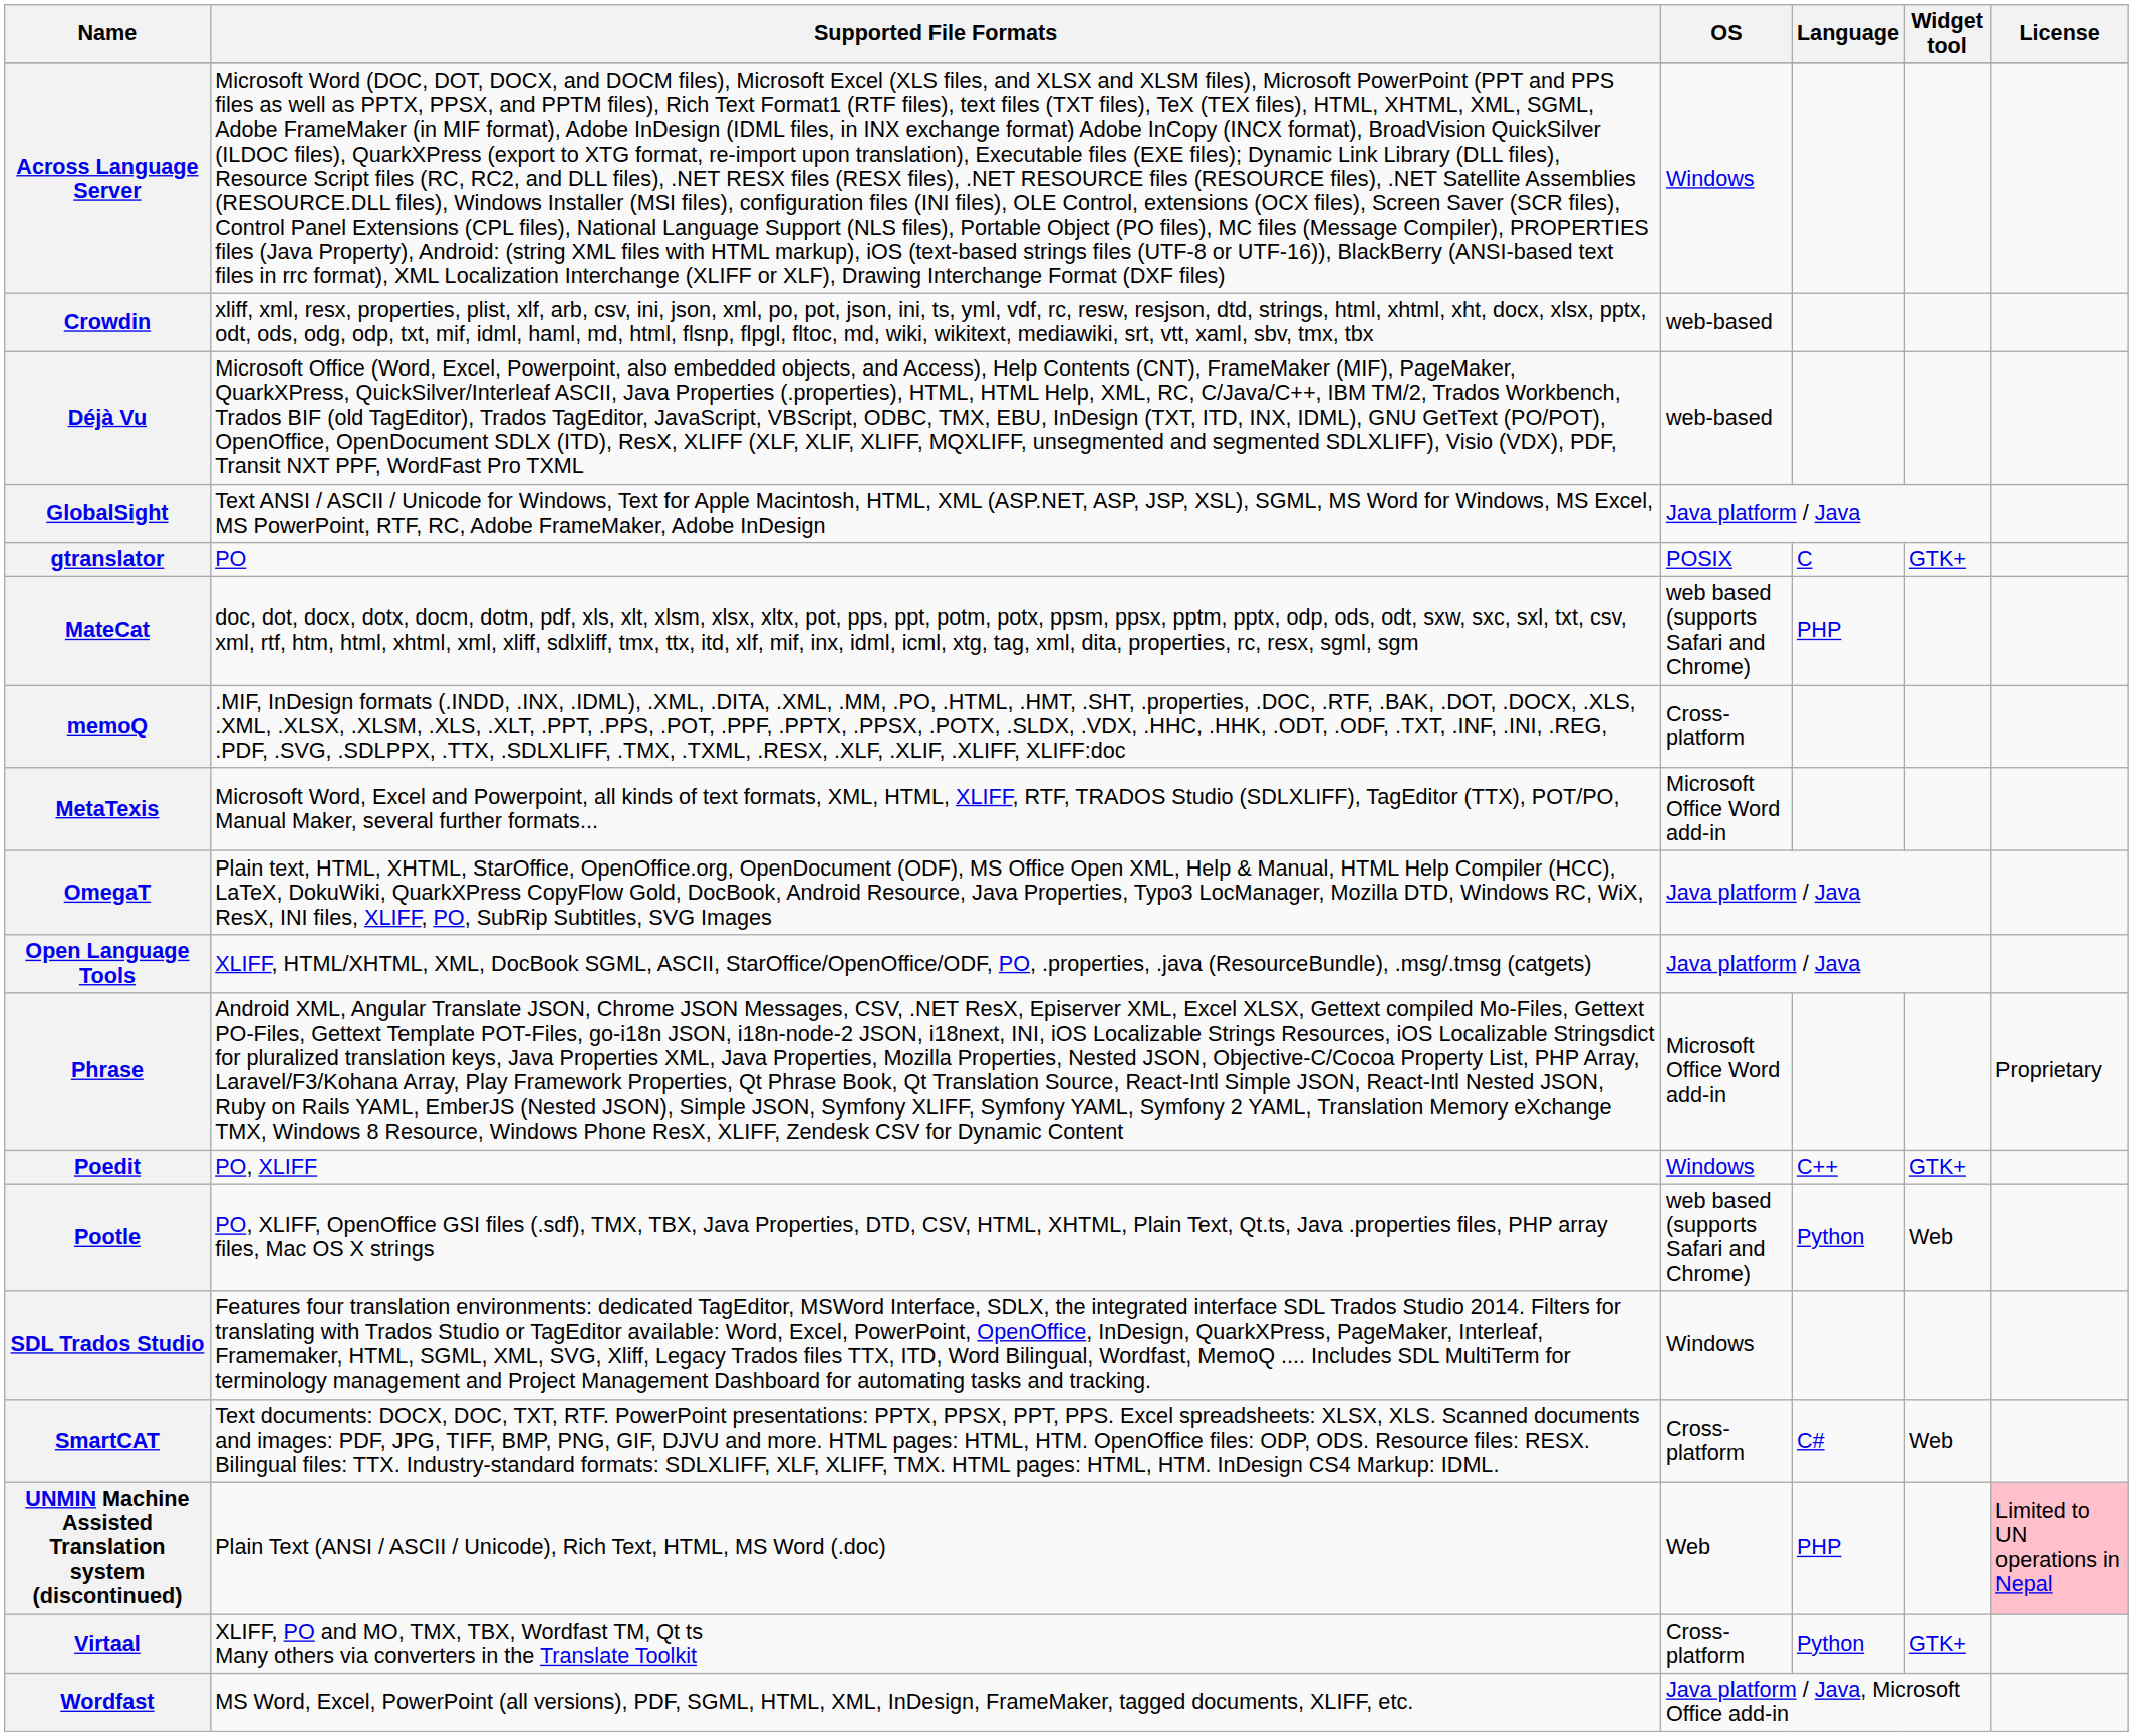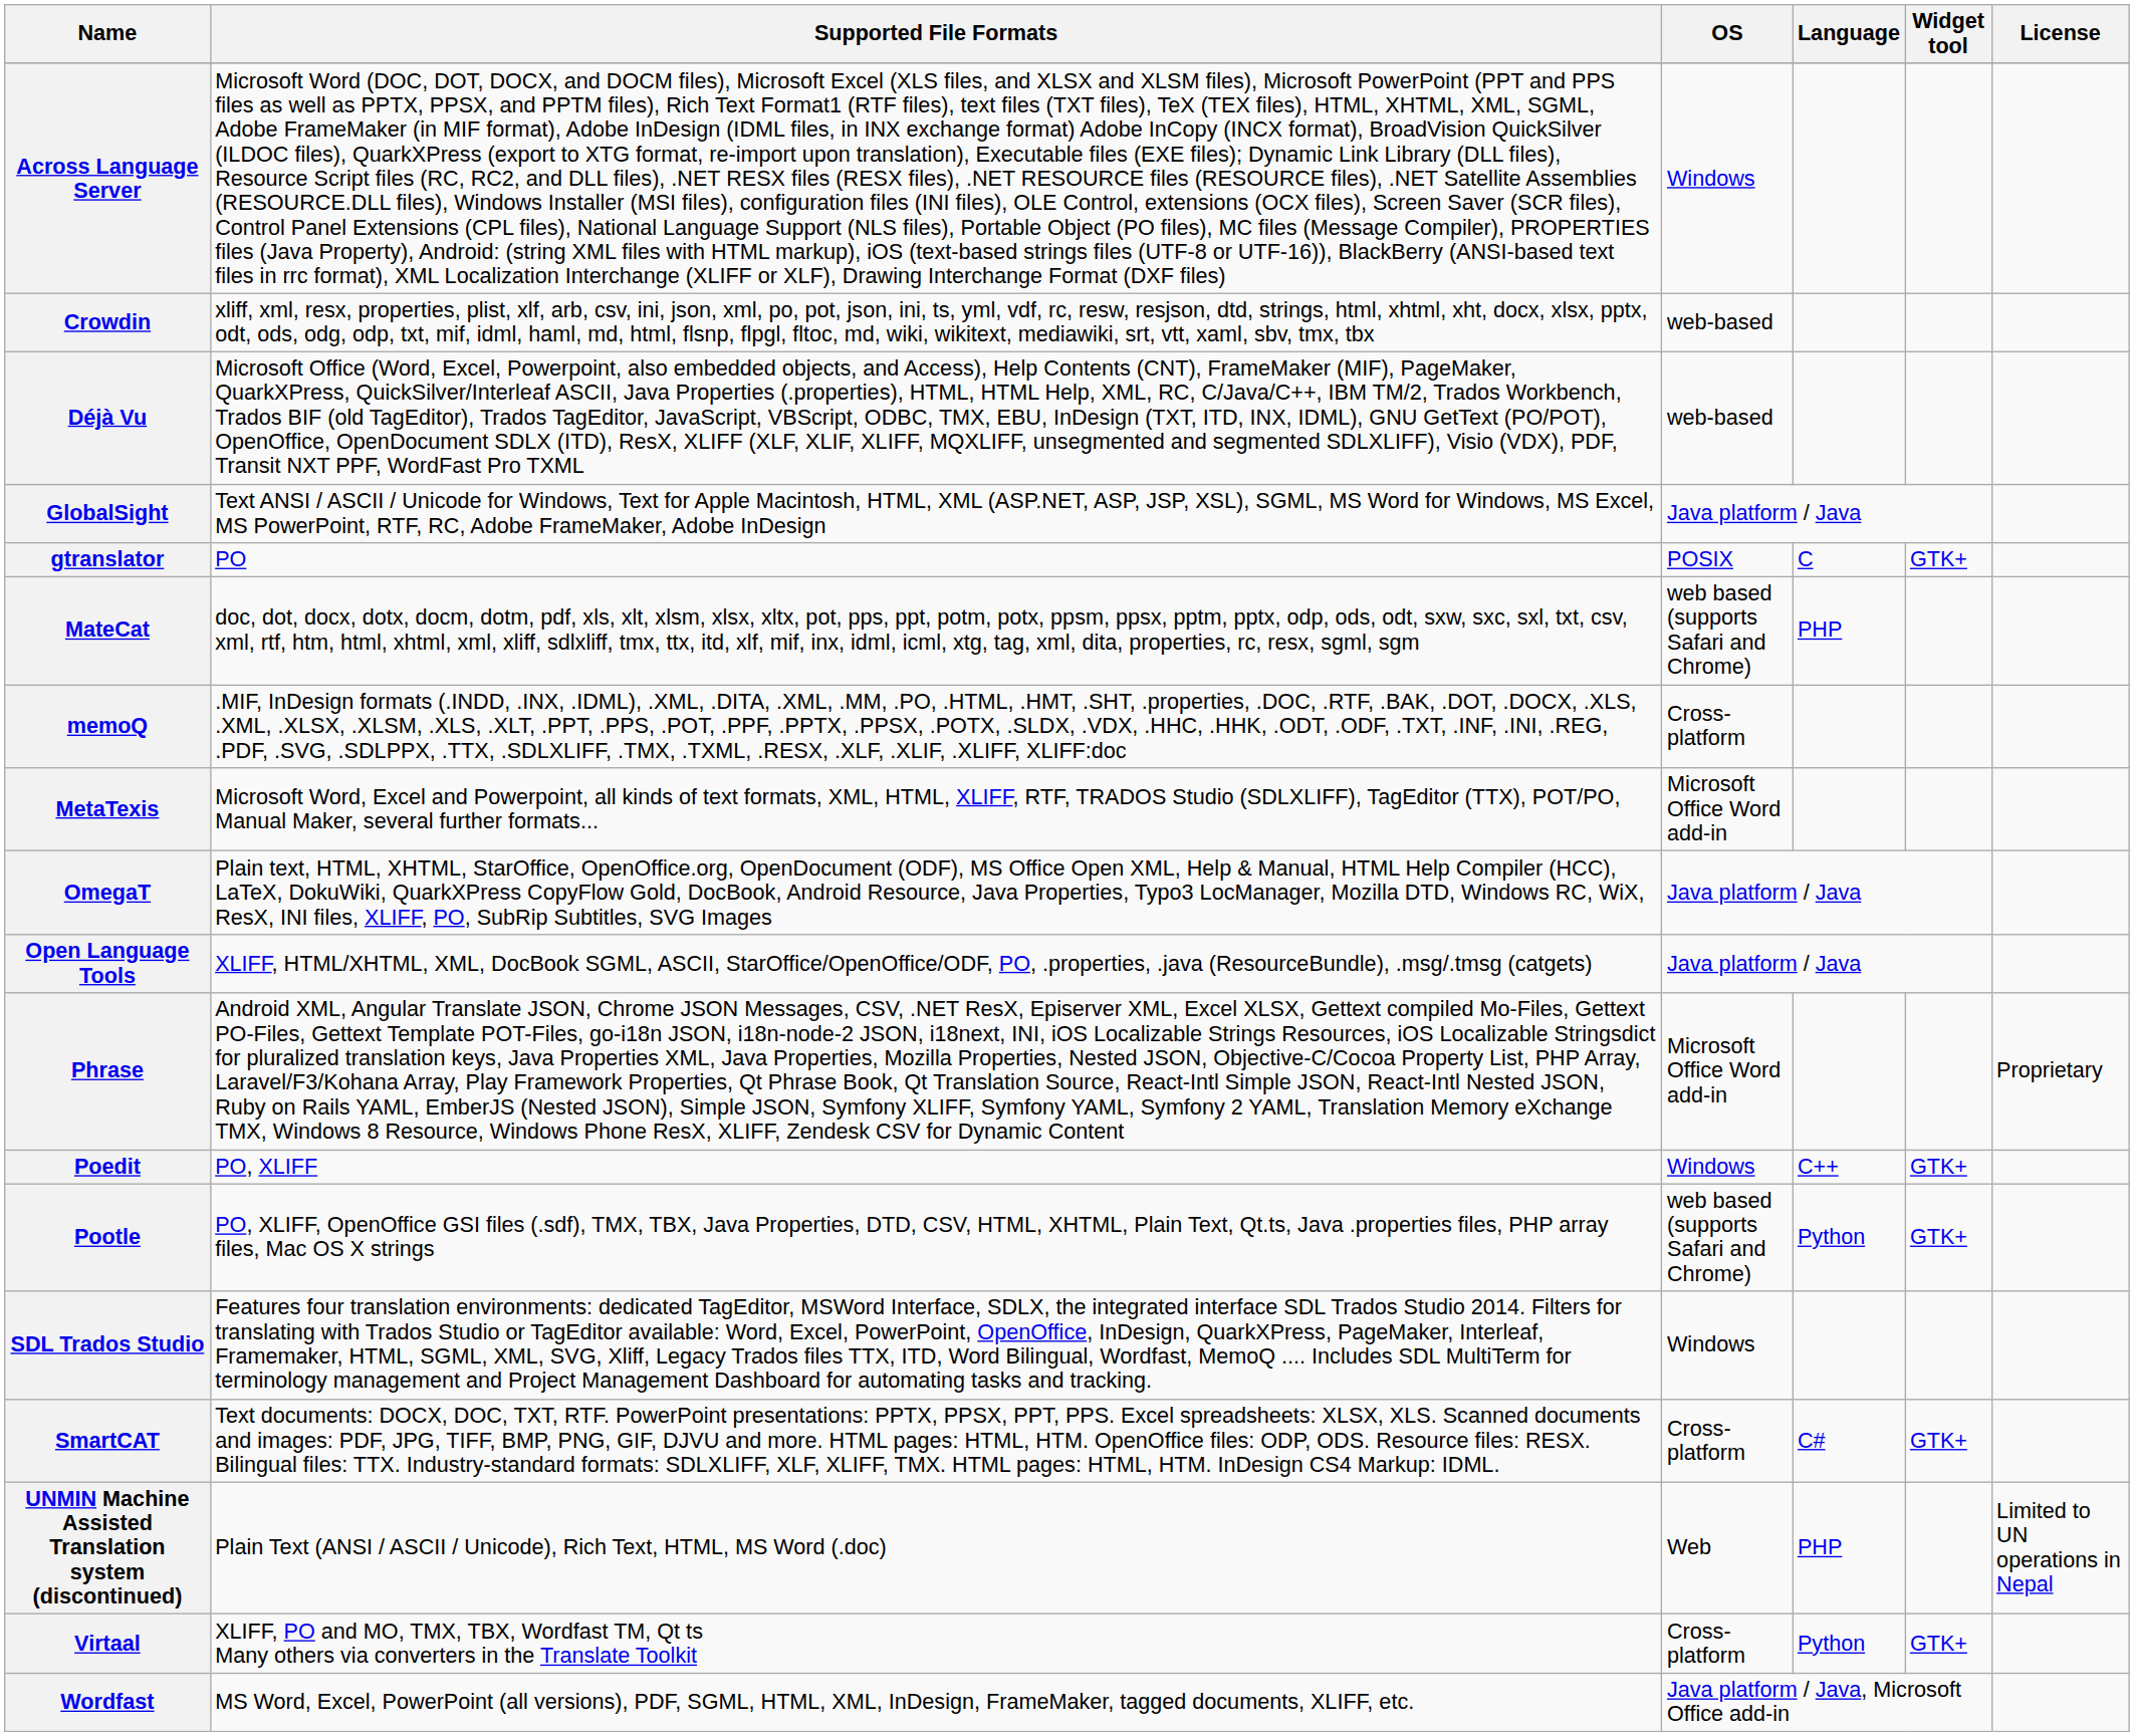 <table class="wikitable sortable">
 <tr>
 <th>Name</th>
 <th>Supported File Formats</th>
 <th>OS</th>
 <th>Language</th>
 <th>Widget tool</th>
 <th>License</th>
 </tr>
 <tr>
 </tr>
 <tr>
 <th><a href='#'>Across Language Server</a></th>
 <td>Microsoft Word (DOC, DOT, DOCX, and DOCM files), Microsoft Excel (XLS files, and XLSX and XLSM files), Microsoft PowerPoint (PPT and PPS files as well as PPTX, PPSX, and PPTM files), Rich Text Format1 (RTF files), text files (TXT files), TeX (TEX files), HTML, XHTML, XML, SGML, Adobe FrameMaker (in MIF format), Adobe InDesign (IDML files, in INX exchange format) Adobe InCopy (INCX format), BroadVision QuickSilver (ILDOC files), QuarkXPress (export to XTG format, re-import upon translation), Executable files (EXE files); Dynamic Link Library (DLL files), Resource Script files (RC, RC2, and DLL files), .NET RESX files (RESX files), .NET RESOURCE files (RESOURCE files), .NET Satellite Assemblies (RESOURCE.DLL files), Windows Installer (MSI files), configuration files (INI files), OLE Control, extensions (OCX files), Screen Saver (SCR files), Control Panel Extensions (CPL files), National Language Support (NLS files), Portable Object (PO files), MC files (Message Compiler), PROPERTIES files (Java Property), Android: (string XML files with HTML markup), iOS (text-based strings files (UTF-8 or UTF-16)), BlackBerry (ANSI-based text files in rrc format), XML Localization Interchange (XLIFF or XLF), Drawing Interchange Format (DXF files)</td>
 <td><a href='#'>Windows</a></td>
 <td></td>
 <td></td>
 <td></td>
 </tr>
 <tr>
 <th><a href='#'>Crowdin</a></th>
 <td>xliff, xml, resx, properties, plist, xlf, arb, csv, ini, json, xml, po, pot, json, ini, ts, yml, vdf, rc, resw, resjson, dtd, strings, html, xhtml, xht, docx, xlsx, pptx, odt, ods, odg, odp, txt, mif, idml, haml, md, html, flsnp, flpgl, fltoc, md, wiki, wikitext, mediawiki, srt, vtt, xaml, sbv, tmx, tbx</td>
 <td>web-based</td>
 <td></td>
 <td></td>
 <td></td>
 </tr>
 <tr>
 <th><a href='#'>Déjà Vu</a></th>
 <td>Microsoft Office (Word, Excel, Powerpoint, also embedded objects, and Access), Help Contents (CNT), FrameMaker (MIF), PageMaker, QuarkXPress, QuickSilver/Interleaf ASCII, Java Properties (.properties), HTML, HTML Help, XML, RC, C/Java/C++, IBM TM/2, Trados Workbench, Trados BIF (old TagEditor), Trados TagEditor, JavaScript, VBScript, ODBC, TMX, EBU, InDesign (TXT, ITD, INX, IDML), GNU GetText (PO/POT), OpenOffice, OpenDocument SDLX (ITD), ResX, XLIFF (XLF, XLIF, XLIFF, MQXLIFF, unsegmented and segmented SDLXLIFF), Visio (VDX), PDF, Transit NXT PPF, WordFast Pro TXML</td>
 <td>web-based</td>
 <td></td>
 <td></td>
 <td></td>
 </tr>
 <tr>
 <th><a href='#'>GlobalSight</a></th>
 <td>Text ANSI / ASCII / Unicode for Windows, Text for Apple Macintosh, HTML, XML (ASP.NET, ASP, JSP, XSL), SGML, MS Word for Windows, MS Excel, MS PowerPoint, RTF, RC, Adobe FrameMaker, Adobe InDesign</td>
 <td colspan=3><a href='#'>Java platform</a> / <a href='#'>Java</a></td>
 <td></td>
 </tr>
 <tr>
 <th><a href='#'>gtranslator</a></th>
 <td><a href='#'>PO</a></td>
 <td><a href='#'>POSIX</a></td>
 <td><a href='#'>C</a></td>
 <td><a href='#'>GTK+</a></td>
 <td></td>
 </tr>
 <tr>
 <th><a href='#'>MateCat</a></th>
 <td>doc, dot, docx, dotx, docm, dotm, pdf, xls, xlt, xlsm, xlsx, xltx, pot, pps, ppt, potm, potx, ppsm, ppsx, pptm, pptx, odp, ods, odt, sxw, sxc, sxl, txt, csv, xml, rtf, htm, html, xhtml, xml, xliff, sdlxliff, tmx, ttx, itd, xlf, mif, inx, idml, icml, xtg, tag, xml, dita, properties, rc, resx, sgml, sgm</td>
 <td>web based (supports Safari and Chrome)</td>
 <td><a href='#'>PHP</a></td>
 <td></td>
 <td></td>
 </tr>
 <tr>
 <th><a href='#'>memoQ</a></th>
 <td>.MIF, InDesign formats (.INDD, .INX, .IDML), .XML, .DITA, .XML, .MM, .PO, .HTML, .HMT, .SHT, .properties, .DOC, .RTF, .BAK, .DOT, .DOCX, .XLS, .XML, .XLSX, .XLSM, .XLS, .XLT, .PPT, .PPS, .POT, .PPF, .PPTX, .PPSX, .POTX, .SLDX, .VDX, .HHC, .HHK, .ODT, .ODF, .TXT, .INF, .INI, .REG, .PDF, .SVG, .SDLPPX, .TTX, .SDLXLIFF, .TMX, .TXML, .RESX, .XLF, .XLIF, .XLIFF, XLIFF:doc</td>
 <td>Cross-platform</td>
 <td></td>
 <td></td>
 <td></td>
 </tr>
 <tr>
 <th><a href='#'>MetaTexis</a></th>
 <td>Microsoft Word, Excel and Powerpoint, all kinds of text formats, XML, HTML, <a href='#'>XLIFF</a>, RTF, TRADOS Studio (SDLXLIFF), TagEditor (TTX), POT/PO, Manual Maker, several further formats...</td>
 <td>Microsoft Office Word add-in</td>
 <td></td>
 <td></td>
 <td></td>
 </tr>
 <tr>
 <th><a href='#'>OmegaT</a></th>
 <td>Plain text, HTML, XHTML, StarOffice, OpenOffice.org, OpenDocument (ODF), MS Office Open XML, Help & Manual, HTML Help Compiler (HCC), LaTeX, DokuWiki, QuarkXPress CopyFlow Gold, DocBook, Android Resource, Java Properties, Typo3 LocManager, Mozilla DTD, Windows RC, WiX, ResX, INI files, <a href='#'>XLIFF</a>, <a href='#'>PO</a>, SubRip Subtitles, SVG Images</td>
 <td colspan=3><a href='#'>Java platform</a> / <a href='#'>Java</a></td>
 <td></td>
 </tr>
 <tr>
 <th><a href='#'>Open Language Tools</a></th>
 <td><a href='#'>XLIFF</a>, HTML/XHTML, XML, DocBook SGML, ASCII, StarOffice/OpenOffice/ODF, <a href='#'>PO</a>, .properties, .java (ResourceBundle), .msg/.tmsg (catgets)</td>
 <td colspan=3><a href='#'>Java platform</a> / <a href='#'>Java</a></td>
 <td></td>
 </tr>
 <tr>
 <th><a href='#'>Phrase</a></th>
 <td>Android XML, Angular Translate JSON, Chrome JSON Messages, CSV, .NET ResX, Episerver XML, Excel XLSX, Gettext compiled Mo-Files, Gettext PO-Files, Gettext Template POT-Files, go-i18n JSON, i18n-node-2 JSON, i18next, INI, iOS Localizable Strings Resources, iOS Localizable Stringsdict for pluralized translation keys, Java Properties XML, Java Properties, Mozilla Properties, Nested JSON, Objective-C/Cocoa Property List, PHP Array, Laravel/F3/Kohana Array, Play Framework Properties, Qt Phrase Book, Qt Translation Source, React-Intl Simple JSON, React-Intl Nested JSON, Ruby on Rails YAML, EmberJS (Nested JSON), Simple JSON, Symfony XLIFF, Symfony YAML, Symfony 2 YAML, Translation Memory eXchange TMX, Windows 8 Resource, Windows Phone ResX, XLIFF, Zendesk CSV for Dynamic Content</td>
 <td>Microsoft Office Word add-in</td>
 <td></td>
 <td></td>
 <td>Proprietary</td>
 </tr>
 <tr>
 <th><a href='#'>Poedit</a></th>
 <td><a href='#'>PO</a>, <a href='#'>XLIFF</a></td>
 <td><a href='#'>Windows</a></td>
 <td><a href='#'>C++</a></td>
 <td><a href='#'>GTK+</a></td>
 <td></td>
 </tr>
 <tr>
 <th><a href='#'>Pootle</a></th>
 <td><a href='#'>PO</a>, XLIFF, OpenOffice GSI files (.sdf), TMX, TBX, Java Properties, DTD, CSV, HTML, XHTML, Plain Text, Qt.ts, Java .properties files, PHP array files, Mac OS X strings</td>
 <td>web based (supports Safari and Chrome)</td>
 <td><a href='#'>Python</a></td>
-<td>Web</td>
+<td><a href='#'>GTK+</a></td>
 <td></td>
 </tr>
 <tr>
 <th><a href='#'>SDL Trados Studio</a></th>
 <td>Features four translation environments: dedicated TagEditor, MSWord Interface, SDLX, the integrated interface SDL Trados Studio 2014. Filters for translating with Trados Studio or TagEditor available: Word, Excel, PowerPoint, <a href='#'>OpenOffice</a>, InDesign, QuarkXPress, PageMaker, Interleaf, Framemaker, HTML, SGML, XML, SVG, Xliff, Legacy Trados files TTX, ITD, Word Bilingual, Wordfast, MemoQ .... Includes SDL MultiTerm for terminology management and Project Management Dashboard for automating tasks and tracking.</td>
 <td>Windows</td>
 <td></td>
 <td></td>
 <td></td>
 </tr>
 <tr>
 <th><a href='#'>SmartCAT</a></th>
 <td>Text documents: DOCX, DOC, TXT, RTF. PowerPoint presentations: PPTX, PPSX, PPT, PPS. Excel spreadsheets: XLSX, XLS. Scanned documents and images: PDF, JPG, TIFF, BMP, PNG, GIF, DJVU and more. HTML pages: HTML, HTM. OpenOffice files: ODP, ODS. Resource files: RESX. Bilingual files: TTX. Industry-standard formats: SDLXLIFF, XLF, XLIFF, TMX. HTML pages: HTML, HTM. InDesign CS4 Markup: IDML.</td>
 <td>Cross-platform</td>
 <td><a href='#'>C#</a></td>
-<td>Web</td>
+<td><a href='#'>GTK+</a></td>
 <td></td>
 </tr>
 <tr>
 <th><a href='#'>UNMIN</a> Machine Assisted Translation system (discontinued)</th>
 <td>Plain Text (ANSI / ASCII / Unicode), Rich Text, HTML, MS Word (.doc)</td>
 <td>Web</td>
 <td><a href='#'>PHP</a></td>
 <td></td>
-<td style="background: pink;">Limited to UN operations in <a href='#'>Nepal</a></td>
+<td>Limited to UN operations in <a href='#'>Nepal</a></td>
 </tr>
 <tr>
 <th><a href='#'>Virtaal</a></th>
 <td>XLIFF, <a href='#'>PO</a> and MO, TMX, TBX, Wordfast TM, Qt ts<br>Many others via converters in the <a href='#'>Translate Toolkit</a></td>
 <td>Cross-platform</td>
 <td><a href='#'>Python</a></td>
 <td><a href='#'>GTK+</a></td>
 <td></td>
 </tr>
 <tr>
 <th><a href='#'>Wordfast</a></th>
 <td>MS Word, Excel, PowerPoint (all versions), PDF, SGML, HTML, XML, InDesign, FrameMaker, tagged documents, XLIFF, etc.</td>
 <td colspan="3"><a href='#'>Java platform</a> / <a href='#'>Java</a>, Microsoft Office add-in</td>
 <td></td>
 </tr>
 </table>
